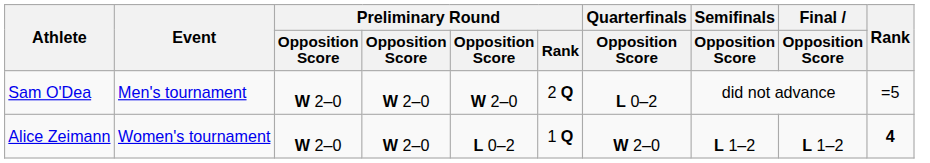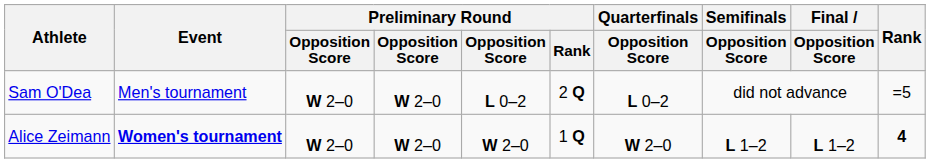 <table class=wikitable style="font-size:90%; text-align:center">
 <tr>
 <th rowspan="2">Athlete</th>
 <th rowspan="2">Event</th>
 <th colspan=4>Preliminary Round</th>
 <th>Quarterfinals</th>
 <th>Semifinals</th>
 <th>Final / </th>
 <th rowspan=2>Rank</th>
 </tr>
 <tr style=font-size:95%>
 <th>Opposition<br>Score</th>
 <th>Opposition<br>Score</th>
 <th>Opposition<br>Score</th>
 <th>Rank</th>
 <th>Opposition<br>Score</th>
 <th>Opposition<br>Score</th>
 <th>Opposition<br>Score</th>
 </tr>
 <tr>
 <td align=left><a href='#'>Sam O'Dea</a><br></td>
 <td align=left><a href='#'>Men's tournament</a></td>
 <td><br><strong>W</strong> 2–0</td>
 <td><br><strong>W</strong> 2–0</td>
-<td><br><strong>W</strong> 2–0</td>
+<td><br><strong>L</strong> 0–2</td>
 <td>2 <strong>Q</strong></td>
 <td><br><strong>L</strong> 0–2</td>
 <td colspan=2>did not advance</td>
 <td>=5</td>
 </tr>
 <tr>
 <td align=left><a href='#'>Alice Zeimann</a><br></td>
-<td align=left><a href='#'>Women's tournament</a></td>
+<td align=left><strong><a href='#'>Women's tournament</a></strong></td>
 <td><br><strong>W</strong> 2–0</td>
 <td><br><strong>W</strong> 2–0</td>
-<td><br><strong>L</strong> 0–2</td>
+<td><br><strong>W</strong> 2–0</td>
 <td>1 <strong>Q</strong></td>
 <td><br><strong>W</strong> 2–0</td>
 <td><br><strong>L</strong> 1–2</td>
 <td><br><strong>L</strong> 1–2</td>
 <td><strong>4</strong></td>
 </tr>
 </table>
